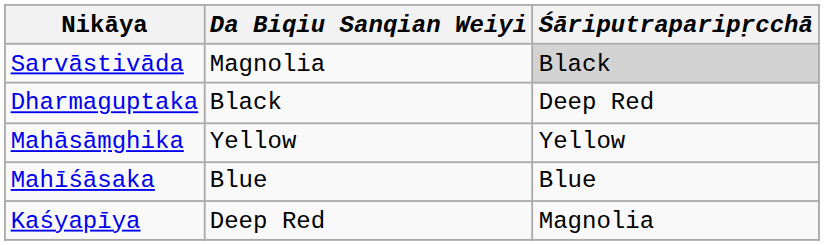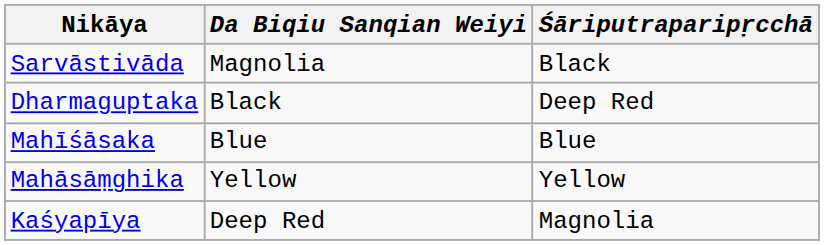 <table class="wikitable">
 <tr>
 <th>Nikāya</th>
 <th><em>Da Biqiu Sanqian Weiyi</em></th>
 <th><em>Śāriputraparipṛcchā</em></th>
 </tr>
 <tr>
 <td><a href='#'>Sarvāstivāda</a></td>
 <td>Magnolia</td>
-<td style="background: lightgrey;">Black</td>
+<td>Black</td>
 </tr>
 <tr>
 <td><a href='#'>Dharmaguptaka</a></td>
 <td>Black</td>
 <td>Deep Red</td>
 </tr>
 <tr>
+<td><a href='#'>Mahīśāsaka</a></td>
+<td>Blue</td>
+<td>Blue</td>
+</tr>
+<tr>
 <td><a href='#'>Mahāsāṃghika</a></td>
 <td>Yellow</td>
 <td>Yellow</td>
-</tr>
-<tr>
-<td><a href='#'>Mahīśāsaka</a></td>
-<td>Blue</td>
-<td>Blue</td>
 </tr>
 <tr>
 <td><a href='#'>Kaśyapīya</a></td>
 <td>Deep Red</td>
 <td>Magnolia</td>
 </tr>
 </table>
